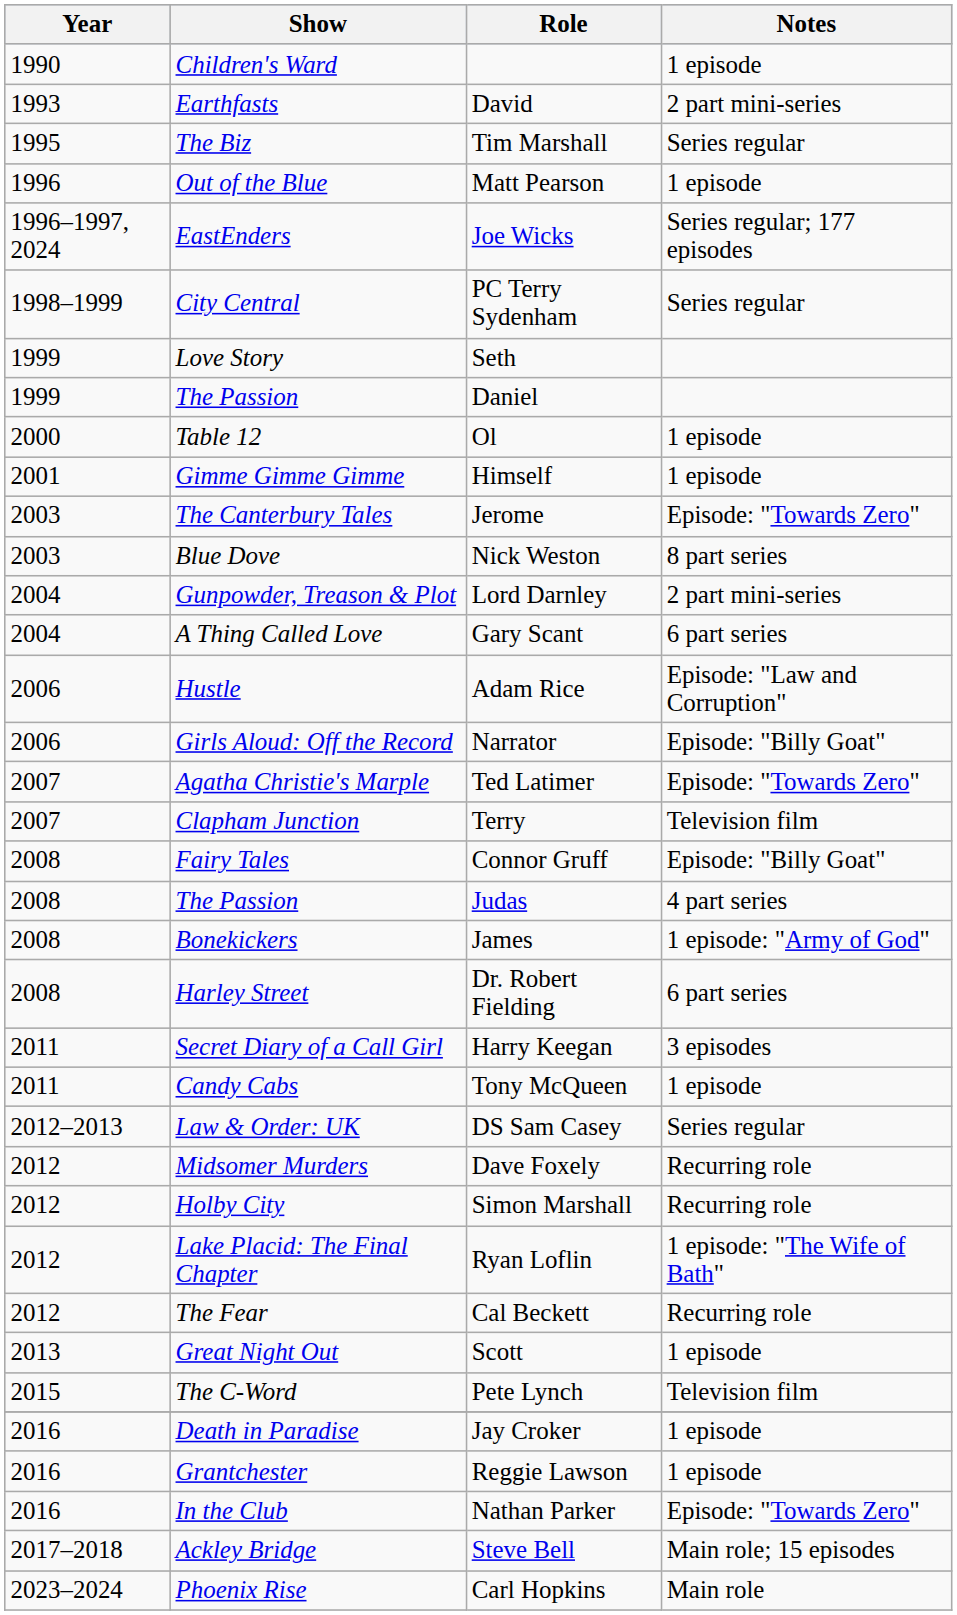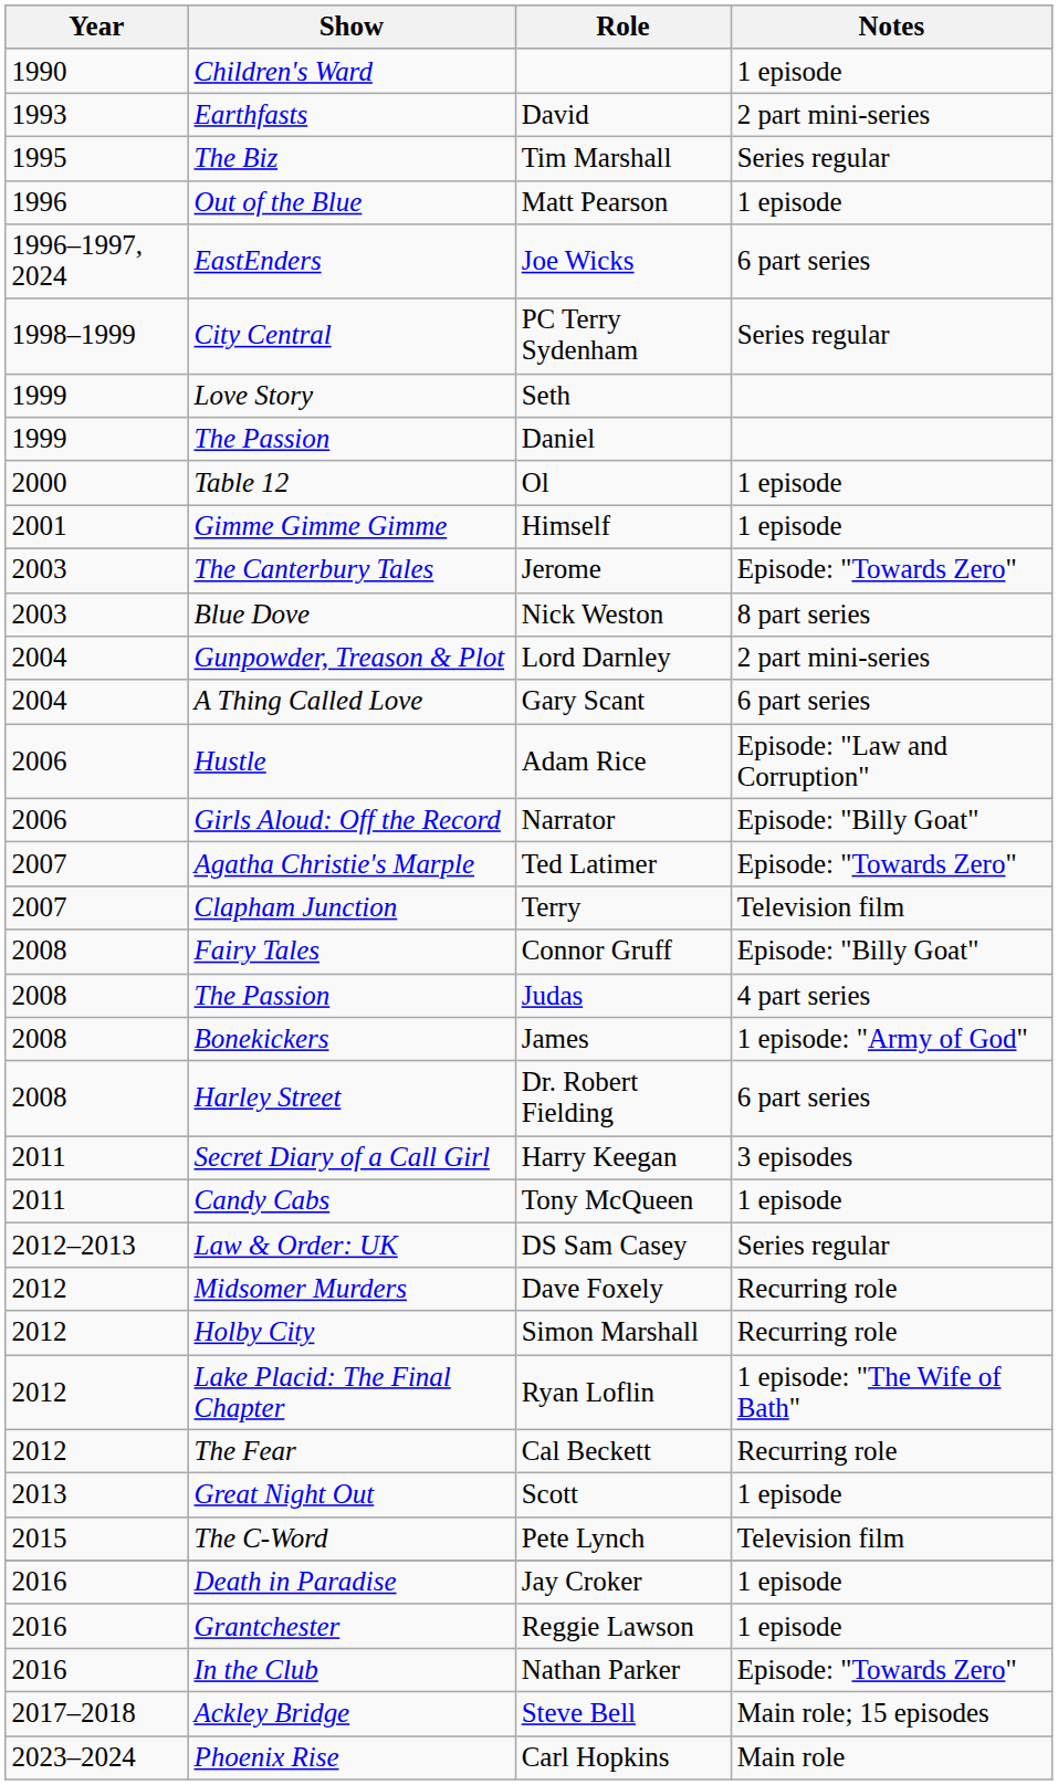 <table class="wikitable">
 <tr style="background:#b0c4de; text-align:center;">
 <th>Year</th>
 <th>Show</th>
 <th>Role</th>
 <th>Notes</th>
 </tr>
 <tr>
 <td>1990</td>
 <td><em><a href='#'>Children's Ward</a></em></td>
 <td></td>
 <td>1 episode</td>
 </tr>
 <tr>
 <td>1993</td>
 <td><em><a href='#'>Earthfasts</a></em></td>
 <td>David</td>
 <td>2 part mini-series</td>
 </tr>
 <tr>
 <td>1995</td>
 <td><em><a href='#'>The Biz</a></em></td>
 <td>Tim Marshall</td>
 <td>Series regular</td>
 </tr>
 <tr>
 <td>1996</td>
 <td><em><a href='#'>Out of the Blue</a></em></td>
 <td>Matt Pearson</td>
 <td>1 episode</td>
 </tr>
 <tr>
 <td>1996–1997, 2024</td>
 <td><em><a href='#'>EastEnders</a></em></td>
 <td><a href='#'>Joe Wicks</a></td>
-<td>Series regular; 177 episodes</td>
+<td>6 part series</td>
 </tr>
 <tr>
 <td>1998–1999</td>
 <td><em><a href='#'>City Central</a></em></td>
 <td>PC Terry Sydenham</td>
 <td>Series regular</td>
 </tr>
 <tr>
 <td>1999</td>
 <td><em>Love Story</em></td>
 <td>Seth</td>
 <td></td>
 </tr>
 <tr>
 <td>1999</td>
 <td><em><a href='#'>The Passion</a></em></td>
 <td>Daniel</td>
 <td></td>
 </tr>
 <tr>
 <td>2000</td>
 <td><em>Table 12</em></td>
 <td>Ol</td>
 <td>1 episode</td>
 </tr>
 <tr>
 <td>2001</td>
 <td><em><a href='#'>Gimme Gimme Gimme</a></em></td>
 <td>Himself</td>
 <td>1 episode</td>
 </tr>
 <tr>
 <td>2003</td>
 <td><em><a href='#'>The Canterbury Tales</a></em></td>
 <td>Jerome</td>
 <td>Episode: "<a href='#'>Towards Zero</a>"</td>
 </tr>
 <tr>
 <td>2003</td>
 <td><em>Blue Dove</em></td>
 <td>Nick Weston</td>
 <td>8 part series</td>
 </tr>
 <tr>
 <td>2004</td>
 <td><em><a href='#'>Gunpowder, Treason & Plot</a></em></td>
 <td>Lord Darnley</td>
 <td>2 part mini-series</td>
 </tr>
 <tr>
 <td>2004</td>
 <td><em>A Thing Called Love</em></td>
 <td>Gary Scant</td>
 <td>6 part series</td>
 </tr>
 <tr>
 <td>2006</td>
 <td><em><a href='#'>Hustle</a></em></td>
 <td>Adam Rice</td>
 <td>Episode: "Law and Corruption"</td>
 </tr>
 <tr>
 <td>2006</td>
 <td><em><a href='#'>Girls Aloud: Off the Record</a></em></td>
 <td>Narrator</td>
 <td>Episode: "Billy Goat"</td>
 </tr>
 <tr>
 <td>2007</td>
 <td><em><a href='#'>Agatha Christie's Marple</a></em></td>
 <td>Ted Latimer</td>
 <td>Episode: "<a href='#'>Towards Zero</a>"</td>
 </tr>
 <tr>
 <td>2007</td>
 <td><em><a href='#'>Clapham Junction</a></em></td>
 <td>Terry</td>
 <td>Television film</td>
 </tr>
 <tr>
 <td>2008</td>
 <td><em><a href='#'>Fairy Tales</a></em></td>
 <td>Connor Gruff</td>
 <td>Episode: "Billy Goat"</td>
 </tr>
 <tr>
 <td>2008</td>
 <td><em><a href='#'>The Passion</a></em></td>
 <td><a href='#'>Judas</a></td>
 <td>4 part series</td>
 </tr>
 <tr>
 <td>2008</td>
 <td><em><a href='#'>Bonekickers</a></em></td>
 <td>James</td>
 <td>1 episode: "<a href='#'>Army of God</a>"</td>
 </tr>
 <tr>
 <td>2008</td>
 <td><em><a href='#'>Harley Street</a></em></td>
 <td>Dr. Robert Fielding</td>
 <td>6 part series</td>
 </tr>
 <tr>
 <td>2011</td>
 <td><em><a href='#'>Secret Diary of a Call Girl</a></em></td>
 <td>Harry Keegan</td>
 <td>3 episodes</td>
 </tr>
 <tr>
 <td>2011</td>
 <td><em><a href='#'>Candy Cabs</a></em></td>
 <td>Tony McQueen</td>
 <td>1 episode</td>
 </tr>
 <tr>
 <td>2012–2013</td>
 <td><em><a href='#'>Law & Order: UK</a></em></td>
 <td>DS Sam Casey</td>
 <td>Series regular</td>
 </tr>
 <tr>
 <td>2012</td>
 <td><em><a href='#'>Midsomer Murders</a></em></td>
 <td>Dave Foxely</td>
 <td>Recurring role</td>
 </tr>
 <tr>
 <td>2012</td>
 <td><em><a href='#'>Holby City</a></em></td>
 <td>Simon Marshall</td>
 <td>Recurring role</td>
 </tr>
 <tr>
 <td>2012</td>
 <td><em><a href='#'>Lake Placid: The Final Chapter</a></em></td>
 <td>Ryan Loflin</td>
 <td>1 episode: "<a href='#'>The Wife of Bath</a>"</td>
 </tr>
 <tr>
 <td>2012</td>
 <td><em>The Fear</em></td>
 <td>Cal Beckett</td>
 <td>Recurring role</td>
 </tr>
 <tr>
 <td>2013</td>
 <td><em><a href='#'>Great Night Out</a></em></td>
 <td>Scott</td>
 <td>1 episode</td>
 </tr>
 <tr>
 <td>2015</td>
 <td><em>The C-Word</em></td>
 <td>Pete Lynch</td>
 <td>Television film</td>
 </tr>
 <tr>
 </tr>
 <tr>
 <td>2016</td>
 <td><em><a href='#'>Death in Paradise</a></em></td>
 <td>Jay Croker</td>
 <td>1 episode</td>
 </tr>
 <tr>
 <td>2016</td>
 <td><em><a href='#'>Grantchester</a></em></td>
 <td>Reggie Lawson</td>
 <td>1 episode</td>
 </tr>
 <tr>
 <td>2016</td>
 <td><em><a href='#'>In the Club</a></em></td>
 <td>Nathan Parker</td>
 <td>Episode: "<a href='#'>Towards Zero</a>"</td>
 </tr>
 <tr>
 <td>2017–2018</td>
 <td><em><a href='#'>Ackley Bridge</a></em></td>
 <td><a href='#'>Steve Bell</a></td>
 <td>Main role; 15 episodes</td>
 </tr>
 <tr>
 <td>2023–2024</td>
 <td><em><a href='#'>Phoenix Rise</a></em></td>
 <td>Carl Hopkins</td>
 <td>Main role</td>
 </tr>
 </table>
